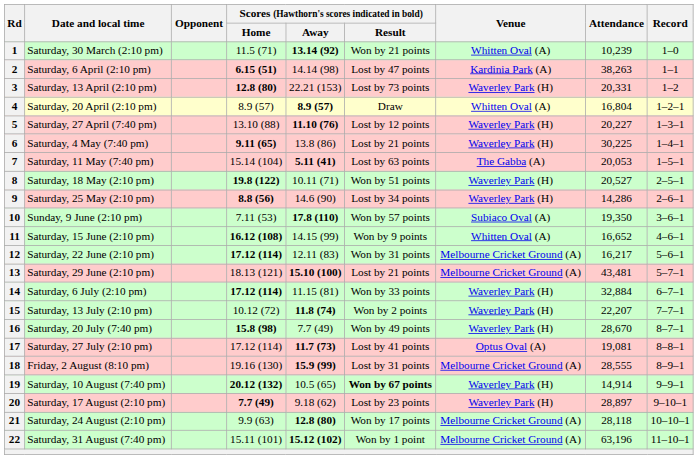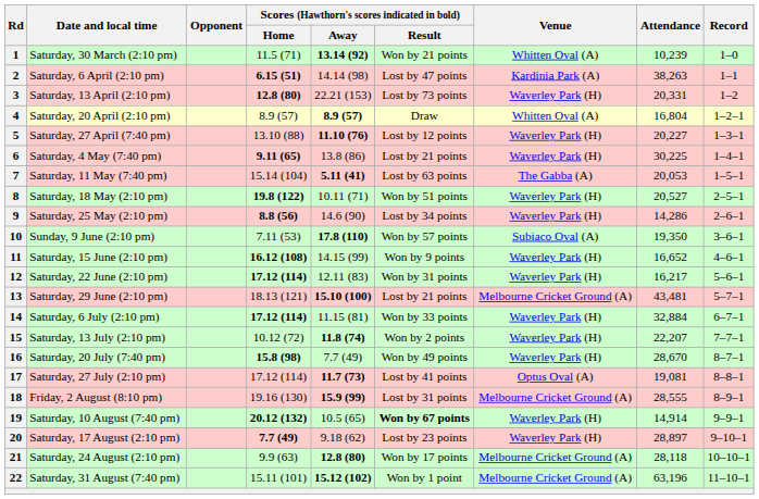 <table class="wikitable" style="font-size:90%; text-align:center; width: 100%; margin-left: auto; margin-right: auto">
 <tr>
 <th rowspan="2">Rd</th>
 <th rowspan="2">Date and local time</th>
 <th rowspan="2">Opponent</th>
 <th colspan="3">Scores <small>(Hawthorn's scores indicated in bold)</small></th>
 <th rowspan="2">Venue</th>
 <th rowspan="2">Attendance</th>
 <th rowspan="2">Record</th>
 </tr>
 <tr>
 <th>Home</th>
 <th>Away</th>
 <th>Result</th>
 </tr>
 <tr style="background:#cfc">
 <th>1</th>
 <td align=left>Saturday, 30 March (2:10 pm)</td>
 <td align=left></td>
 <td>11.5 (71)</td>
 <td><strong>13.14 (92)</strong></td>
 <td>Won by 21 points</td>
 <td><a href='#'>Whitten Oval</a> (A)</td>
 <td>10,239</td>
 <td>1–0</td>
 </tr>
 <tr style="background:#fcc;">
 <th>2</th>
 <td align=left>Saturday, 6 April (2:10 pm)</td>
 <td align=left></td>
 <td><strong>6.15 (51)</strong></td>
 <td>14.14 (98)</td>
 <td>Lost by 47 points</td>
 <td><a href='#'>Kardinia Park</a> (A)</td>
 <td>38,263</td>
 <td>1–1</td>
 </tr>
 <tr style="background:#fcc;">
 <th>3</th>
 <td align=left>Saturday, 13 April (2:10 pm)</td>
 <td align=left></td>
 <td><strong>12.8 (80)</strong></td>
 <td>22.21 (153)</td>
 <td>Lost by 73 points</td>
 <td><a href='#'>Waverley Park</a> (H)</td>
 <td>20,331</td>
 <td>1–2</td>
 </tr>
 <tr style="background:#ffc;">
 <th>4</th>
 <td align=left>Saturday, 20 April (2:10 pm)</td>
 <td align=left></td>
 <td>8.9 (57)</td>
 <td><strong>8.9 (57)</strong></td>
 <td>Draw</td>
 <td><a href='#'>Whitten Oval</a> (A)</td>
 <td>16,804</td>
 <td>1–2–1</td>
 </tr>
 <tr style="background:#fcc;">
 <th>5</th>
 <td align=left>Saturday, 27 April (7:40 pm)</td>
 <td align=left></td>
 <td>13.10 (88)</td>
 <td><strong>11.10 (76)</strong></td>
 <td>Lost by 12 points</td>
 <td><a href='#'>Waverley Park</a> (H)</td>
 <td>20,227</td>
 <td>1–3–1</td>
 </tr>
 <tr style="background:#fcc;">
 <th>6</th>
 <td align=left>Saturday, 4 May (7:40 pm)</td>
 <td align=left></td>
 <td><strong>9.11 (65)</strong></td>
 <td>13.8 (86)</td>
 <td>Lost by 21 points</td>
 <td><a href='#'>Waverley Park</a> (H)</td>
 <td>30,225</td>
 <td>1–4–1</td>
 </tr>
 <tr style="background:#fcc;">
 <th>7</th>
 <td align=left>Saturday, 11 May (7:40 pm)</td>
 <td align=left></td>
 <td>15.14 (104)</td>
 <td><strong>5.11 (41)</strong></td>
 <td>Lost by 63 points</td>
 <td><a href='#'>The Gabba</a> (A)</td>
 <td>20,053</td>
 <td>1–5–1</td>
 </tr>
 <tr style="background:#cfc">
 <th>8</th>
 <td align=left>Saturday, 18 May (2:10 pm)</td>
 <td align=left></td>
 <td><strong>19.8 (122)</strong></td>
 <td>10.11 (71)</td>
 <td>Won by 51 points</td>
 <td><a href='#'>Waverley Park</a> (H)</td>
 <td>20,527</td>
 <td>2–5–1</td>
 </tr>
 <tr style="background:#fcc;">
 <th>9</th>
 <td align=left>Saturday, 25 May (2:10 pm)</td>
 <td align=left></td>
 <td><strong>8.8 (56)</strong></td>
 <td>14.6 (90)</td>
 <td>Lost by 34 points</td>
 <td><a href='#'>Waverley Park</a> (H)</td>
 <td>14,286</td>
 <td>2–6–1</td>
 </tr>
 <tr style="background:#cfc">
 <th>10</th>
 <td align=left>Sunday, 9 June (2:10 pm)</td>
 <td align=left></td>
 <td>7.11 (53)</td>
 <td><strong>17.8 (110)</strong></td>
 <td>Won by 57 points</td>
 <td><a href='#'>Subiaco Oval</a> (A)</td>
 <td>19,350</td>
 <td>3–6–1</td>
 </tr>
 <tr style="background:#cfc">
 <th>11</th>
 <td align=left>Saturday, 15 June (2:10 pm)</td>
 <td align=left></td>
 <td><strong>16.12 (108)</strong></td>
 <td>14.15 (99)</td>
 <td>Won by 9 points</td>
-<td><a href='#'>Whitten Oval</a> (A)</td>
+<td><a href='#'>Waverley Park</a> (H)</td>
 <td>16,652</td>
 <td>4–6–1</td>
 </tr>
 <tr style="background:#cfc">
 <th>12</th>
 <td align=left>Saturday, 22 June (2:10 pm)</td>
 <td align=left></td>
 <td><strong>17.12 (114)</strong></td>
 <td>12.11 (83)</td>
 <td>Won by 31 points</td>
-<td><a href='#'>Melbourne Cricket Ground</a> (A)</td>
+<td><a href='#'>Waverley Park</a> (H)</td>
 <td>16,217</td>
 <td>5–6–1</td>
 </tr>
 <tr style="background:#fcc;">
 <th>13</th>
 <td align=left>Saturday, 29 June (2:10 pm)</td>
 <td align=left></td>
 <td>18.13 (121)</td>
 <td><strong>15.10 (100)</strong></td>
 <td>Lost by 21 points</td>
 <td><a href='#'>Melbourne Cricket Ground</a> (A)</td>
 <td>43,481</td>
 <td>5–7–1</td>
 </tr>
 <tr style="background:#cfc">
 <th>14</th>
 <td align=left>Saturday, 6 July (2:10 pm)</td>
 <td align=left></td>
 <td><strong>17.12 (114)</strong></td>
 <td>11.15 (81)</td>
 <td>Won by 33 points</td>
 <td><a href='#'>Waverley Park</a> (H)</td>
 <td>32,884</td>
 <td>6–7–1</td>
 </tr>
 <tr style="background:#cfc">
 <th>15</th>
 <td align=left>Saturday, 13 July (2:10 pm)</td>
 <td align=left></td>
 <td>10.12 (72)</td>
 <td><strong>11.8 (74)</strong></td>
 <td>Won by 2 points</td>
 <td><a href='#'>Waverley Park</a> (H)</td>
 <td>22,207</td>
 <td>7–7–1</td>
 </tr>
 <tr style="background:#cfc">
 <th>16</th>
 <td align=left>Saturday, 20 July (7:40 pm)</td>
 <td align=left></td>
 <td><strong>15.8 (98)</strong></td>
 <td>7.7 (49)</td>
 <td>Won by 49 points</td>
 <td><a href='#'>Waverley Park</a> (H)</td>
 <td>28,670</td>
 <td>8–7–1</td>
 </tr>
 <tr style="background:#fcc;">
 <th>17</th>
 <td align=left>Saturday, 27 July (2:10 pm)</td>
 <td align=left></td>
 <td>17.12 (114)</td>
 <td><strong>11.7 (73)</strong></td>
 <td>Lost by 41 points</td>
 <td><a href='#'>Optus Oval</a> (A)</td>
 <td>19,081</td>
 <td>8–8–1</td>
 </tr>
 <tr style="background:#fcc;">
 <th>18</th>
 <td align=left>Friday, 2 August (8:10 pm)</td>
 <td align=left></td>
 <td>19.16 (130)</td>
 <td><strong>15.9 (99)</strong></td>
 <td>Lost by 31 points</td>
 <td><a href='#'>Melbourne Cricket Ground</a> (A)</td>
 <td>28,555</td>
 <td>8–9–1</td>
 </tr>
 <tr style="background:#cfc">
 <th>19</th>
 <td align=left>Saturday, 10 August (7:40 pm)</td>
 <td align=left></td>
 <td><strong>20.12 (132)</strong></td>
 <td>10.5 (65)</td>
 <td><strong>Won by 67 points</strong></td>
 <td><a href='#'>Waverley Park</a> (H)</td>
 <td>14,914</td>
 <td>9–9–1</td>
 </tr>
 <tr style="background:#fcc;">
 <th>20</th>
 <td align=left>Saturday, 17 August (2:10 pm)</td>
 <td align=left></td>
 <td><strong>7.7 (49)</strong></td>
 <td>9.18 (62)</td>
 <td>Lost by 23 points</td>
 <td><a href='#'>Waverley Park</a> (H)</td>
 <td>28,897</td>
 <td>9–10–1</td>
 </tr>
 <tr style="background:#cfc">
 <th>21</th>
 <td align=left>Saturday, 24 August (2:10 pm)</td>
 <td align=left></td>
 <td>9.9 (63)</td>
 <td><strong>12.8 (80)</strong></td>
 <td>Won by 17 points</td>
 <td><a href='#'>Melbourne Cricket Ground</a> (A)</td>
 <td>28,118</td>
 <td>10–10–1</td>
 </tr>
 <tr style="background:#cfc">
 <th>22</th>
 <td align=left>Saturday, 31 August (7:40 pm)</td>
 <td align=left></td>
 <td>15.11 (101)</td>
 <td><strong>15.12 (102)</strong></td>
 <td>Won by 1 point</td>
 <td><a href='#'>Melbourne Cricket Ground</a> (A)</td>
 <td>63,196</td>
 <td>11–10–1</td>
 </tr>
 <tr>
 <th colspan=9></th>
 </tr>
 </table>
